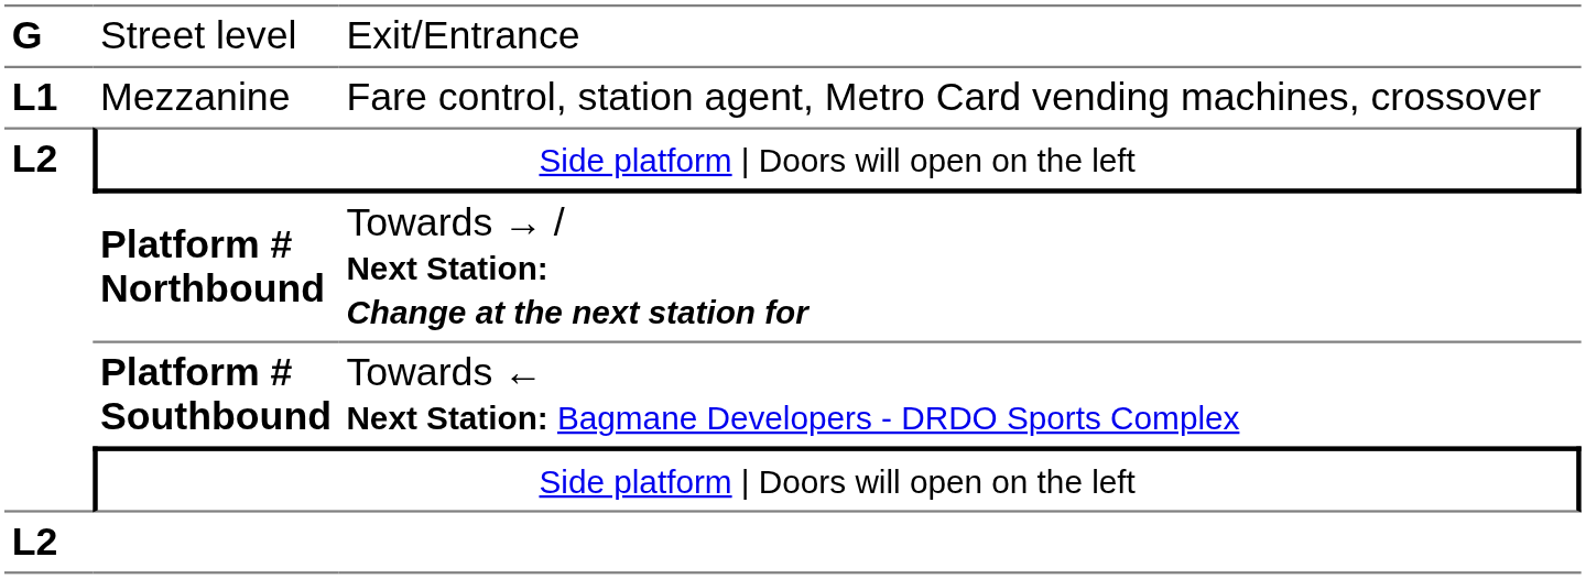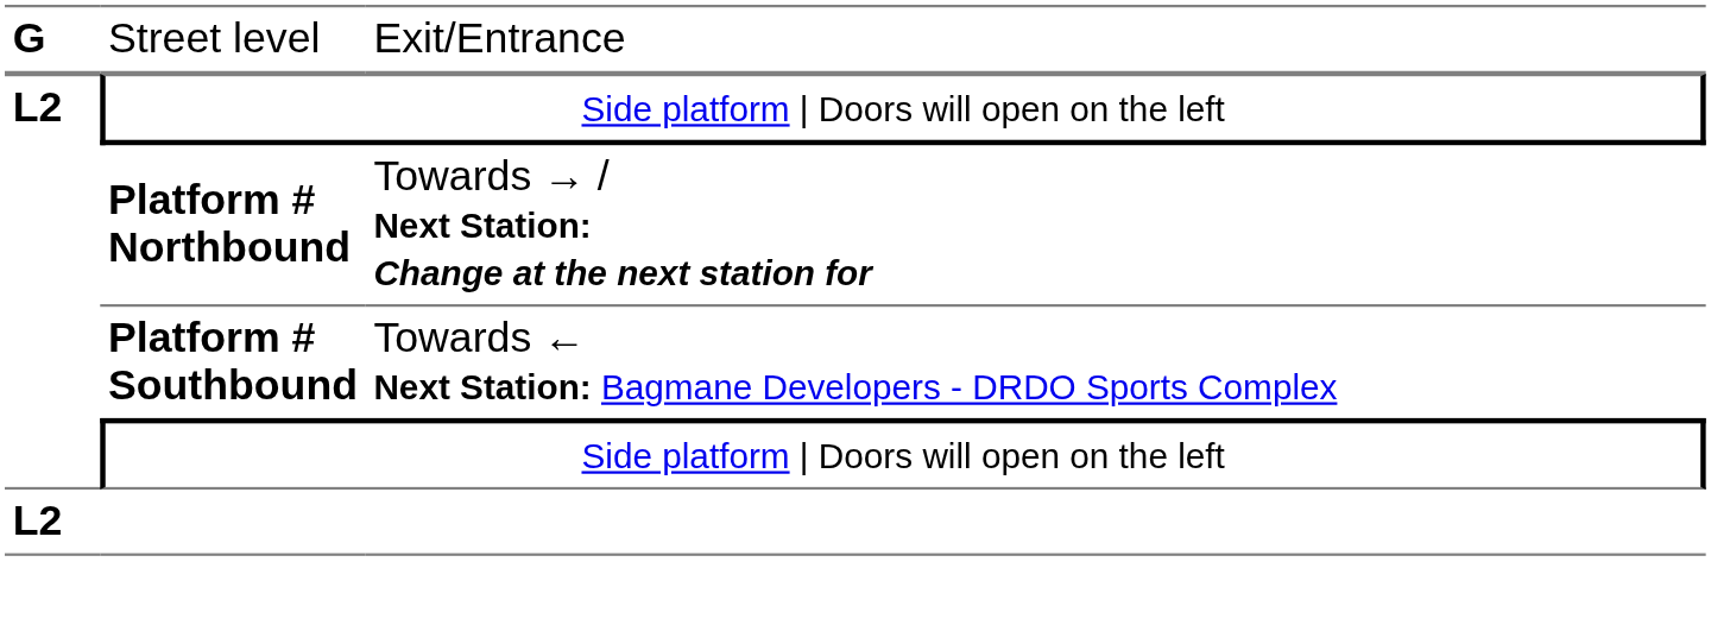 <table table border=0 cellspacing=0 cellpadding=3>
 <tr>
 <td style="border-bottom:solid 1px gray;border-top:solid 1px gray;" width=30 valign=top><strong>G</strong></td>
 <td style="border-top:solid 1px gray;border-bottom:solid 1px gray;" width=85 valign=top>Street level</td>
 <td style="border-top:solid 1px gray;border-bottom:solid 1px gray;" width=500 valign=top>Exit/Entrance</td>
-</tr>
-<tr>
-<td valign=top><strong>L1</strong></td>
-<td valign=top>Mezzanine</td>
-<td valign=top>Fare control, station agent, Metro Card vending machines, crossover<br></td>
 </tr>
 <tr>
 <td style="border-top:solid 1px gray;border-bottom:solid 1px gray;" width=30 rowspan=4 valign=top><strong>L2</strong></td>
 <td style="border-top:solid 1px gray;border-right:solid 2px black;border-left:solid 2px black;border-bottom:solid 2px black;text-align:center;" colspan=2><small><a href='#'>Side platform</a> | Doors will open on the left </small></td>
 </tr>
 <tr>
 <td style="border-bottom:solid 1px gray;" width=85><span><strong>Platform #</strong><br><strong>Northbound</strong></span></td>
 <td style="border-bottom:solid 1px gray;" width=500>Towards →  / <br><small><strong>Next Station:</strong> </small><br><small><strong><em>Change at the next station for </em></strong></small></td>
 </tr>
 <tr>
 <td><span><strong>Platform #</strong><br><strong>Southbound</strong></span></td>
 <td>Towards ← <br><small><strong>Next Station:</strong> <a href='#'>Bagmane Developers - DRDO Sports Complex</a></small></td>
 </tr>
 <tr>
 <td style="border-top:solid 2px black;border-right:solid 2px black;border-left:solid 2px black;border-bottom:solid 1px gray;" colspan=2  align=center><small><a href='#'>Side platform</a> | Doors will open on the left </small></td>
 </tr>
 <tr>
 <td style="border-bottom:solid 1px gray;" width=30 rowspan=2 valign=top><strong>L2</strong></td>
 <td style="border-bottom:solid 1px gray;" width=85></td>
 <td style="border-bottom:solid 1px gray;" width=500></td>
 </tr>
 <tr>
 </tr>
 </table>
